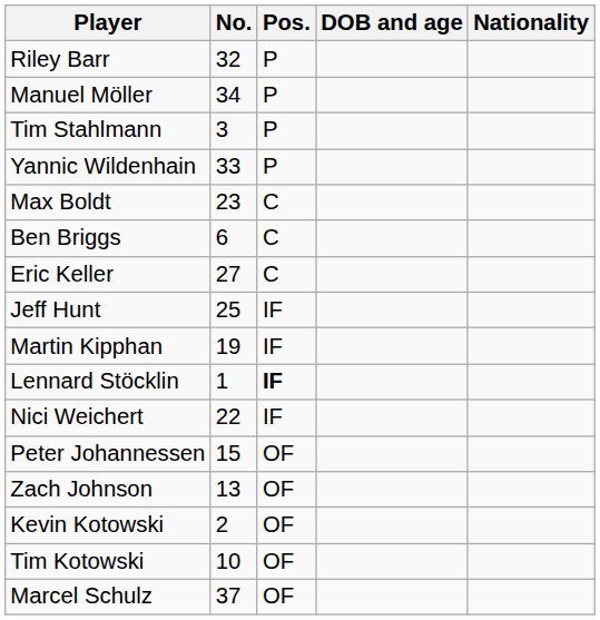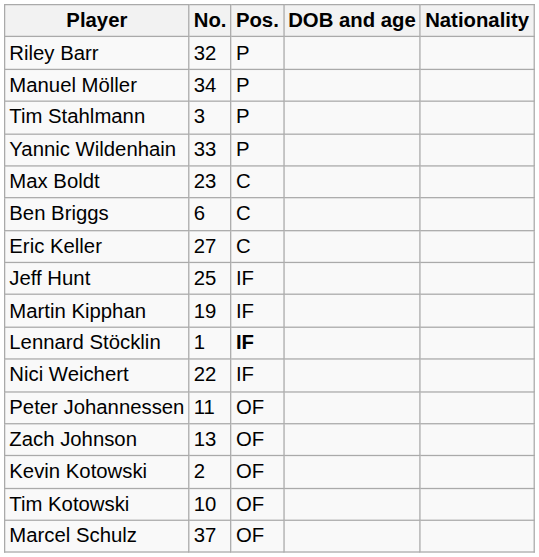 <table class="wikitable sortable">
 <tr>
 <th>Player</th>
 <th>No.</th>
 <th>Pos.</th>
 <th>DOB and age</th>
 <th>Nationality</th>
 </tr>
 <tr>
 <td>Riley Barr</td>
 <td>32</td>
 <td>P</td>
 <td></td>
 <td></td>
 </tr>
 <tr>
 <td>Manuel Möller</td>
 <td>34</td>
 <td>P</td>
 <td></td>
 <td></td>
 </tr>
 <tr>
 <td>Tim Stahlmann</td>
 <td>3</td>
 <td>P</td>
 <td></td>
 <td></td>
 </tr>
 <tr>
 <td>Yannic Wildenhain</td>
 <td>33</td>
 <td>P</td>
 <td></td>
 <td></td>
 </tr>
 <tr>
 <td>Max Boldt</td>
 <td>23</td>
 <td>C</td>
 <td></td>
 <td></td>
 </tr>
 <tr>
 <td>Ben Briggs</td>
 <td>6</td>
 <td>C</td>
 <td></td>
 <td></td>
 </tr>
 <tr>
 <td>Eric Keller</td>
 <td>27</td>
 <td>C</td>
 <td></td>
 <td></td>
 </tr>
 <tr>
 <td>Jeff Hunt</td>
 <td>25</td>
 <td>IF</td>
 <td></td>
 <td></td>
 </tr>
 <tr>
 <td>Martin Kipphan</td>
 <td>19</td>
 <td>IF</td>
 <td></td>
 <td></td>
 </tr>
 <tr>
 <td>Lennard Stöcklin</td>
 <td>1</td>
 <td><strong>IF</strong></td>
 <td></td>
 <td></td>
 </tr>
 <tr>
 <td>Nici Weichert</td>
 <td>22</td>
 <td>IF</td>
 <td></td>
 <td></td>
 </tr>
 <tr>
 <td>Peter Johannessen</td>
-<td>15</td>
+<td>11</td>
 <td>OF</td>
 <td></td>
 <td></td>
 </tr>
 <tr>
 <td>Zach Johnson</td>
 <td>13</td>
 <td>OF</td>
 <td></td>
 <td></td>
 </tr>
 <tr>
 <td>Kevin Kotowski</td>
 <td>2</td>
 <td>OF</td>
 <td></td>
 <td></td>
 </tr>
 <tr>
 <td>Tim Kotowski</td>
 <td>10</td>
 <td>OF</td>
 <td></td>
 <td></td>
 </tr>
 <tr>
 <td>Marcel Schulz</td>
 <td>37</td>
 <td>OF</td>
 <td></td>
 <td></td>
 </tr>
 </table>
